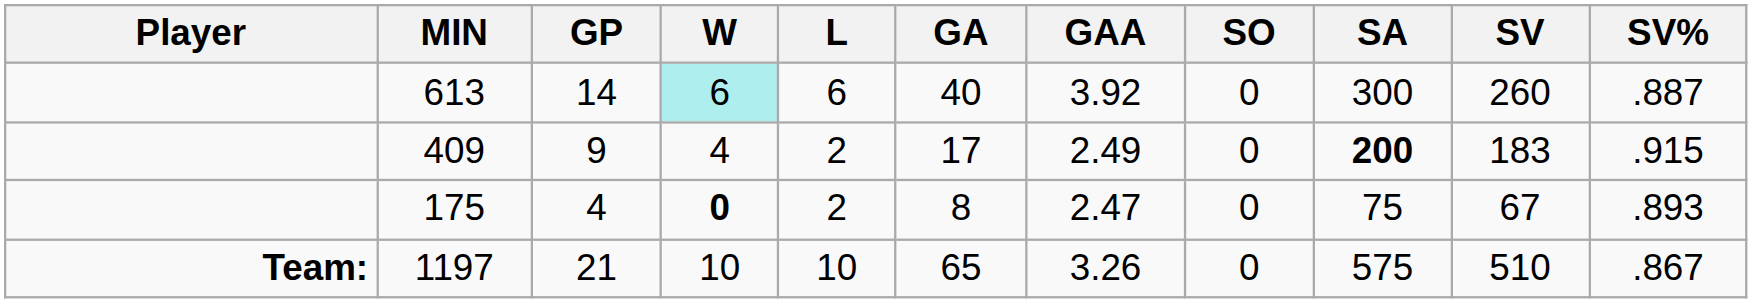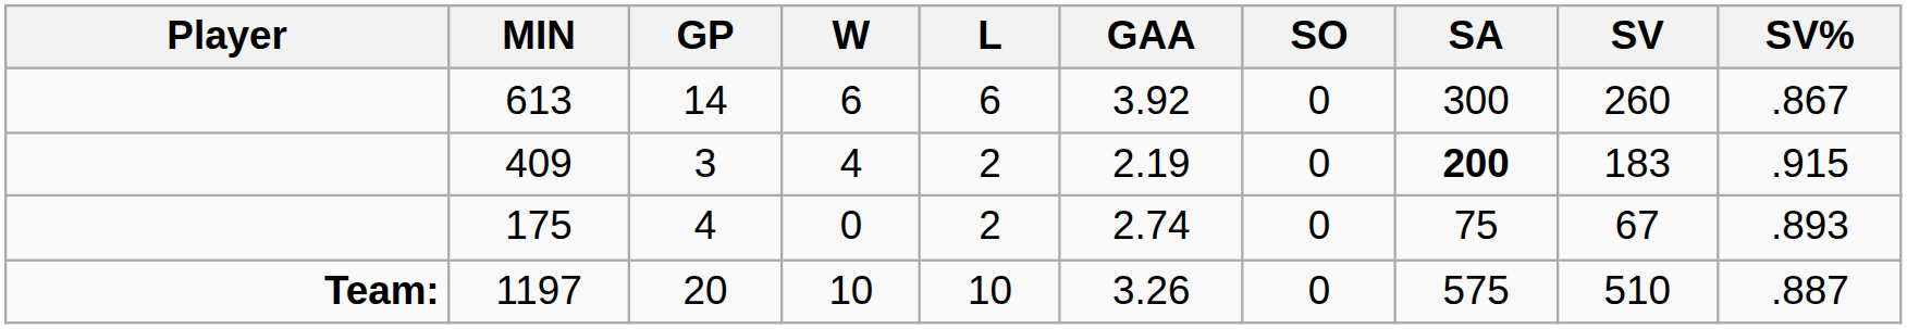 <table class="wikitable sortable" width="60%">
 <tr>
 <th width="10%">Player</th>
 <th width="3%" title="Minutes played">MIN</th>
 <th width="3%" title="Games played in">GP</th>
 <th width="3%" title="Wins">W</th>
 <th width="3%" title="Losses">L</th>
-<th width="3%" title="Goals against">GA</th>
 <th width="3%" title="Goals against average">GAA</th>
 <th width="3%" title="Shut-outs">SO</th>
 <th width="3%" title="Shots against">SA</th>
 <th width="3%" title="Shots saved">SV</th>
 <th width="3%" title="Save percentage">SV%</th>
 </tr>
 <tr align="center">
 <td align="right"></td>
 <td>613</td>
 <td>14</td>
-<td style="background: paleturquoise;">6</td>
 <td>6</td>
-<td>40</td>
+<td>6</td>
 <td>3.92</td>
 <td>0</td>
 <td>300</td>
 <td>260</td>
-<td>.887</td>
+<td>.867</td>
 </tr>
 <tr align="center">
 <td align="right"></td>
 <td>409</td>
-<td>9</td>
+<td>3</td>
 <td>4</td>
 <td>2</td>
-<td>17</td>
-<td>2.49</td>
+<td>2.19</td>
 <td>0</td>
 <td><strong>200</strong></td>
 <td>183</td>
 <td>.915</td>
 </tr>
 <tr align="center">
 <td align="right"></td>
 <td>175</td>
 <td>4</td>
-<td><strong>0</strong></td>
+<td>0</td>
 <td>2</td>
-<td>8</td>
-<td>2.47</td>
+<td>2.74</td>
 <td>0</td>
 <td>75</td>
 <td>67</td>
 <td>.893</td>
 </tr>
 <tr align="center">
 <td align="right"><strong>Team:</strong></td>
 <td>1197</td>
-<td>21</td>
+<td>20</td>
 <td>10</td>
 <td>10</td>
-<td>65</td>
 <td>3.26</td>
 <td>0</td>
 <td>575</td>
 <td>510</td>
-<td>.867</td>
+<td>.887</td>
 </tr>
 </table>
